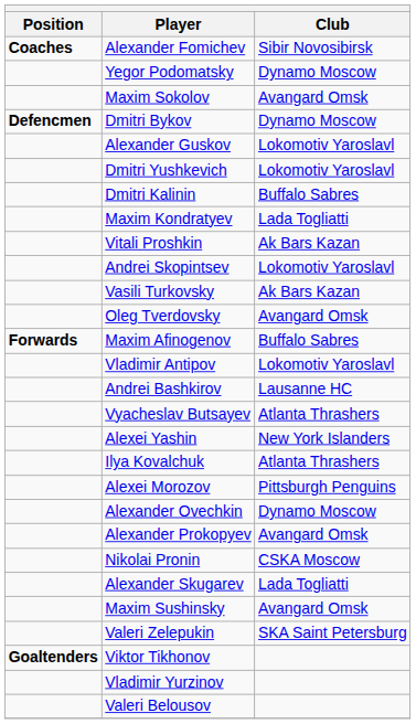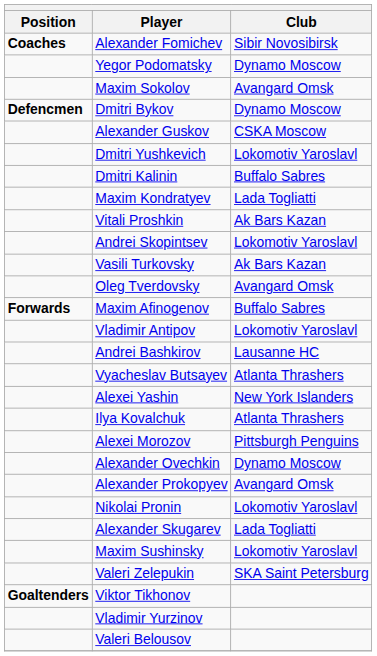 <table class=wikitable>
 <tr>
 <th colspan="7"></th>
 </tr>
 <tr>
 <th>Position</th>
 <th>Player</th>
 <th>Club</th>
 </tr>
 <tr>
 <td><strong>Coaches</strong></td>
 <td><a href='#'>Alexander Fomichev</a></td>
 <td><a href='#'>Sibir Novosibirsk</a></td>
 </tr>
 <tr>
 <td></td>
 <td><a href='#'>Yegor Podomatsky</a></td>
 <td><a href='#'>Dynamo Moscow</a></td>
 </tr>
 <tr>
 <td></td>
 <td><a href='#'>Maxim Sokolov</a></td>
 <td><a href='#'>Avangard Omsk</a></td>
 </tr>
 <tr>
 <td><strong>Defencmen</strong></td>
 <td><a href='#'>Dmitri Bykov</a></td>
 <td><a href='#'>Dynamo Moscow</a></td>
 </tr>
 <tr>
 <td></td>
 <td><a href='#'>Alexander Guskov</a></td>
-<td><a href='#'>Lokomotiv Yaroslavl</a></td>
+<td><a href='#'>CSKA Moscow</a></td>
 </tr>
 <tr>
 <td></td>
 <td><a href='#'>Dmitri Yushkevich</a></td>
 <td><a href='#'>Lokomotiv Yaroslavl</a></td>
 </tr>
 <tr>
 <td></td>
 <td><a href='#'>Dmitri Kalinin</a></td>
 <td><a href='#'>Buffalo Sabres</a></td>
 </tr>
 <tr>
 <td></td>
 <td><a href='#'>Maxim Kondratyev</a></td>
 <td><a href='#'>Lada Togliatti</a></td>
 </tr>
 <tr>
 <td></td>
 <td><a href='#'>Vitali Proshkin</a></td>
 <td><a href='#'>Ak Bars Kazan</a></td>
 </tr>
 <tr>
 <td></td>
 <td><a href='#'>Andrei Skopintsev</a></td>
 <td><a href='#'>Lokomotiv Yaroslavl</a></td>
 </tr>
 <tr>
 <td></td>
 <td><a href='#'>Vasili Turkovsky</a></td>
 <td><a href='#'>Ak Bars Kazan</a></td>
 </tr>
 <tr>
 <td></td>
 <td><a href='#'>Oleg Tverdovsky</a></td>
 <td><a href='#'>Avangard Omsk</a></td>
 </tr>
 <tr>
 <td><strong>Forwards</strong></td>
 <td><a href='#'>Maxim Afinogenov</a></td>
 <td><a href='#'>Buffalo Sabres</a></td>
 </tr>
 <tr>
 <td></td>
 <td><a href='#'>Vladimir Antipov</a></td>
 <td><a href='#'>Lokomotiv Yaroslavl</a></td>
 </tr>
 <tr>
 <td></td>
 <td><a href='#'>Andrei Bashkirov</a></td>
 <td><a href='#'>Lausanne HC</a></td>
 </tr>
 <tr>
 <td></td>
 <td><a href='#'>Vyacheslav Butsayev</a></td>
 <td><a href='#'>Atlanta Thrashers</a></td>
 </tr>
 <tr>
 <td></td>
 <td><a href='#'>Alexei Yashin</a></td>
 <td><a href='#'>New York Islanders</a></td>
 </tr>
 <tr>
 <td></td>
 <td><a href='#'>Ilya Kovalchuk</a></td>
 <td><a href='#'>Atlanta Thrashers</a></td>
 </tr>
 <tr>
 <td></td>
 <td><a href='#'>Alexei Morozov</a></td>
 <td><a href='#'>Pittsburgh Penguins</a></td>
 </tr>
 <tr>
 <td></td>
 <td><a href='#'>Alexander Ovechkin</a></td>
 <td><a href='#'>Dynamo Moscow</a></td>
 </tr>
 <tr>
 <td></td>
 <td><a href='#'>Alexander Prokopyev</a></td>
 <td><a href='#'>Avangard Omsk</a></td>
 </tr>
 <tr>
 <td></td>
 <td><a href='#'>Nikolai Pronin</a></td>
-<td><a href='#'>CSKA Moscow</a></td>
+<td><a href='#'>Lokomotiv Yaroslavl</a></td>
 </tr>
 <tr>
 <td></td>
 <td><a href='#'>Alexander Skugarev</a></td>
 <td><a href='#'>Lada Togliatti</a></td>
 </tr>
 <tr>
 <td></td>
 <td><a href='#'>Maxim Sushinsky</a></td>
-<td><a href='#'>Avangard Omsk</a></td>
+<td><a href='#'>Lokomotiv Yaroslavl</a></td>
 </tr>
 <tr>
 <td></td>
 <td><a href='#'>Valeri Zelepukin</a></td>
 <td><a href='#'>SKA Saint Petersburg</a></td>
 </tr>
 <tr>
 <td><strong>Goaltenders</strong></td>
 <td><a href='#'>Viktor Tikhonov</a></td>
 <td></td>
 </tr>
 <tr>
 <td></td>
 <td><a href='#'>Vladimir Yurzinov</a></td>
 <td></td>
 </tr>
 <tr>
 <td></td>
 <td><a href='#'>Valeri Belousov</a></td>
 <td></td>
 </tr>
 <tr>
 </tr>
 </table>
